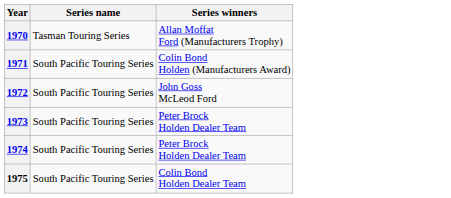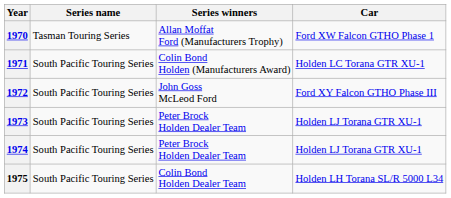 <table class="wikitable">
 <tr>
 <th>Year</th>
 <th>Series name</th>
 <th>Series winners</th>
+<th>Car</th>
 </tr>
 <tr>
 <th><a href='#'>1970</a></th>
 <td>Tasman Touring Series</td>
 <td><a href='#'>Allan Moffat</a><br><a href='#'>Ford</a> (Manufacturers Trophy)</td>
+<td><a href='#'>Ford XW Falcon GTHO Phase 1</a></td>
 </tr>
 <tr>
 <th><a href='#'>1971</a></th>
 <td>South Pacific Touring Series</td>
 <td><a href='#'>Colin Bond</a><br><a href='#'>Holden</a> (Manufacturers Award)</td>
+<td><a href='#'>Holden LC Torana GTR XU-1</a></td>
 </tr>
 <tr>
 <th><a href='#'>1972</a></th>
 <td>South Pacific Touring Series</td>
 <td><a href='#'>John Goss</a> <br> McLeod Ford</td>
+<td><a href='#'>Ford XY Falcon GTHO Phase III</a></td>
 </tr>
 <tr>
 <th><a href='#'>1973</a></th>
 <td>South Pacific Touring Series</td>
 <td><a href='#'>Peter Brock</a> <br> <a href='#'>Holden Dealer Team</a></td>
+<td><a href='#'>Holden LJ Torana GTR XU-1</a></td>
 </tr>
 <tr>
 <th><a href='#'>1974</a></th>
 <td>South Pacific Touring Series</td>
 <td><a href='#'>Peter Brock</a> <br> <a href='#'>Holden Dealer Team</a></td>
+<td><a href='#'>Holden LJ Torana GTR XU-1</a></td>
 </tr>
 <tr>
 <th>1975</th>
 <td>South Pacific Touring Series</td>
 <td><a href='#'>Colin Bond</a> <br> <a href='#'>Holden Dealer Team</a></td>
+<td><a href='#'>Holden LH Torana SL/R 5000 L34</a></td>
 </tr>
 </table>
